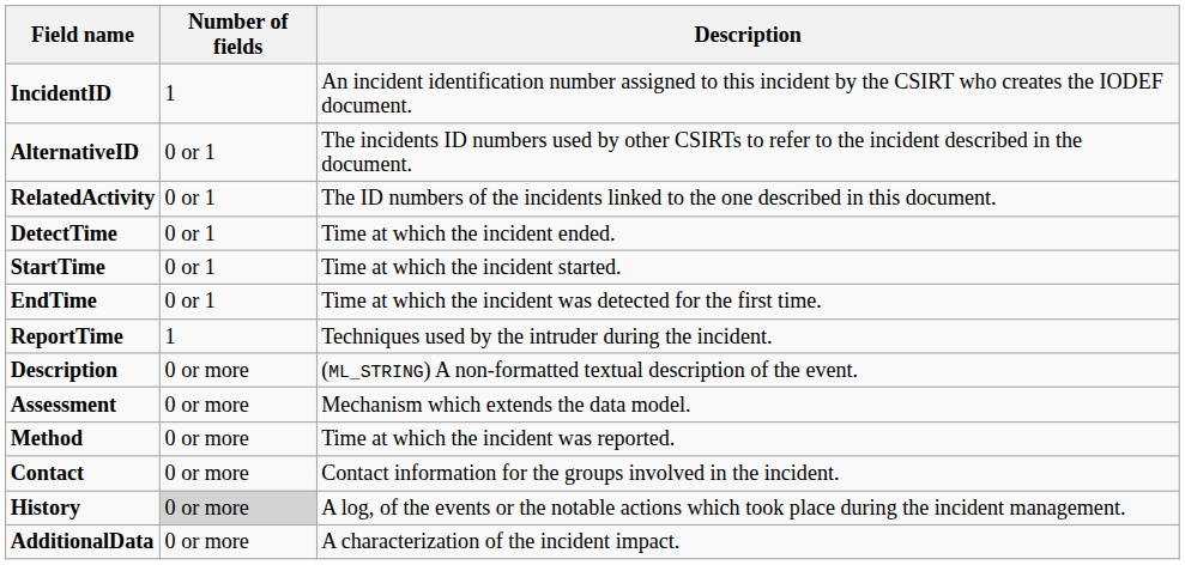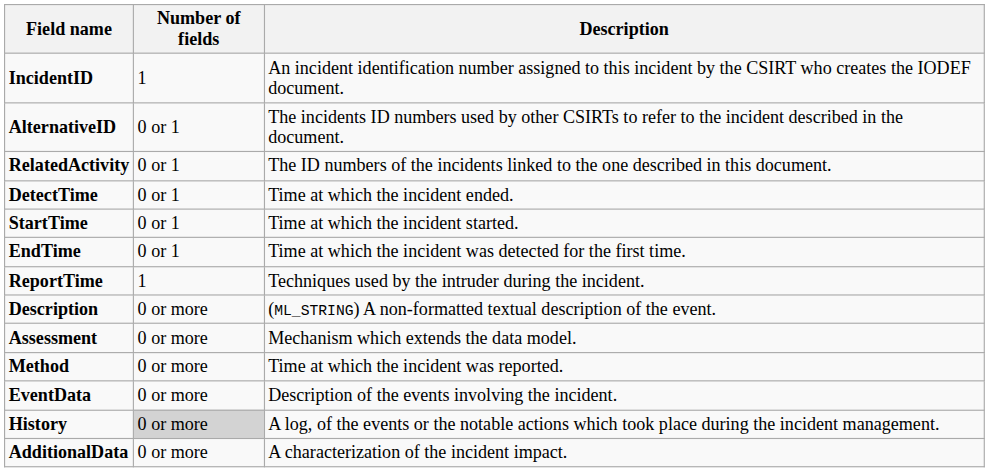 <table class="wikitable">
 <tr>
 <th>Field name</th>
 <th>Number of fields</th>
 <th>Description</th>
 </tr>
 <tr>
 <td><strong>IncidentID</strong></td>
 <td>1</td>
 <td>An incident identification number assigned to this incident by the CSIRT who creates the IODEF document.</td>
 </tr>
 <tr>
 <td><strong>AlternativeID</strong></td>
 <td>0 or 1</td>
 <td>The incidents ID numbers used by other CSIRTs to refer to the incident described in the document.</td>
 </tr>
 <tr>
 <td><strong>RelatedActivity</strong></td>
 <td>0 or 1</td>
 <td>The ID numbers of the incidents linked to the one described in this document.</td>
 </tr>
 <tr>
 <td><strong>DetectTime</strong></td>
 <td>0 or 1</td>
 <td>Time at which the incident ended.</td>
 </tr>
 <tr>
 <td><strong>StartTime</strong></td>
 <td>0 or 1</td>
 <td>Time at which the incident started.</td>
 </tr>
 <tr>
 <td><strong>EndTime</strong></td>
 <td>0 or 1</td>
 <td>Time at which the incident was detected for the first time.</td>
 </tr>
 <tr>
 <td><strong>ReportTime</strong></td>
 <td>1</td>
 <td>Techniques used by the intruder during the incident.</td>
 </tr>
 <tr>
 <td><strong>Description</strong></td>
 <td>0 or more</td>
 <td>(<code>ML_STRING</code>) A non-formatted textual description of the event.</td>
 </tr>
 <tr>
 <td><strong>Assessment</strong></td>
 <td>0 or more</td>
 <td>Mechanism which extends the data model.</td>
 </tr>
 <tr>
 <td><strong>Method</strong></td>
 <td>0 or more</td>
 <td>Time at which the incident was reported.</td>
 </tr>
 <tr>
-<td><strong>Contact</strong></td>
+<td><strong>EventData</strong></td>
 <td>0 or more</td>
-<td>Contact information for the groups involved in the incident.</td>
+<td>Description of the events involving the incident.</td>
 </tr>
 <tr>
 <td><strong>History</strong></td>
 <td style="background: lightgrey;">0 or more</td>
 <td>A log, of the events or the notable actions which took place during the incident management.</td>
 </tr>
 <tr>
 <td><strong>AdditionalData</strong></td>
 <td>0 or more</td>
 <td>A characterization of the incident impact.</td>
 </tr>
 </table>
